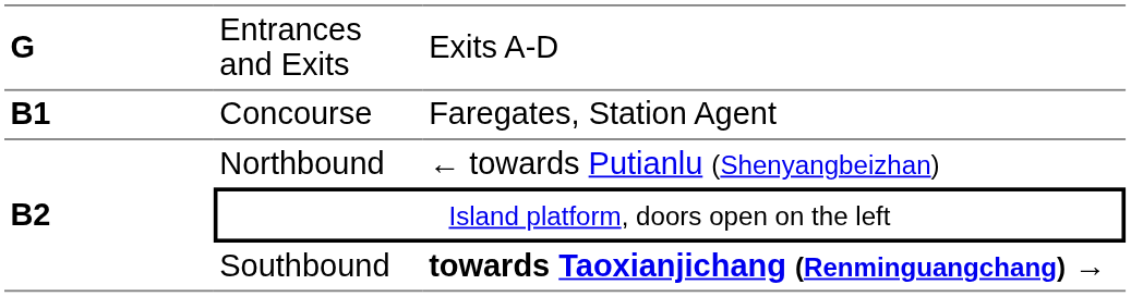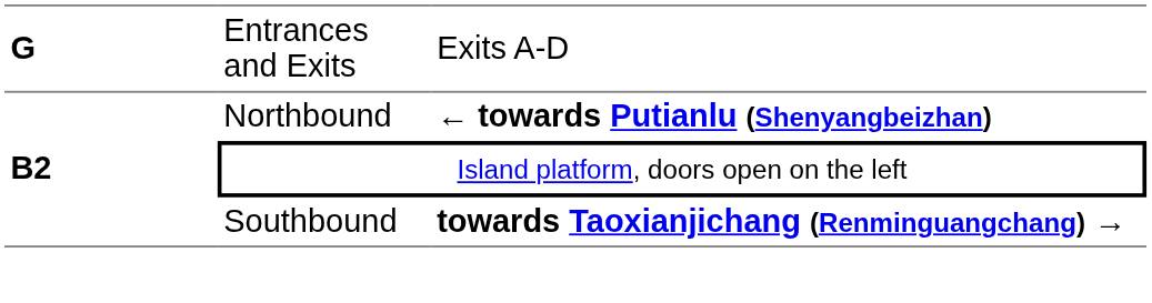 <table cellspacing=0 cellpadding=3>
 <tr>
 <td style="border-top:solid 1px gray;border-bottom:solid 1px gray;" width=100><strong>G</strong></td>
 <td style="border-top:solid 1px gray;border-bottom:solid 1px gray;" width=100>Entrances and Exits</td>
 <td style="border-top:solid 1px gray;border-bottom:solid 1px gray;" width=350>Exits A-D</td>
 </tr>
 <tr>
-<td style="border-bottom:solid 1px gray;"><strong>B1</strong></td>
-<td style="border-bottom:solid 1px gray;">Concourse</td>
-<td style="border-bottom:solid 1px gray;">Faregates, Station Agent</td>
-</tr>
-<tr>
 <td style="border-bottom:solid 1px gray;" rowspan=3><strong>B2</strong></td>
 <td>Northbound</td>
-<td>←  towards <a href='#'>Putianlu</a> <small>(<a href='#'>Shenyangbeizhan</a>)</small></td>
+<td><strong>←  towards <a href='#'>Putianlu</a> <small>(<a href='#'>Shenyangbeizhan</a>)</small></strong></td>
 </tr>
 <tr>
 <td style="border-right:solid 2px black;border-left:solid 2px black;border-top:solid 2px black;border-bottom:solid 2px black;text-align:center;" colspan=2><small><a href='#'>Island platform</a>, doors open on the left</small></td>
 </tr>
 <tr>
 <td style="border-bottom:solid 1px gray;">Southbound</td>
 <td style="border-bottom:solid 1px gray;"><strong>  towards <a href='#'>Taoxianjichang</a> <small>(<a href='#'>Renminguangchang</a>)</small> →</strong></td>
 </tr>
 </table>
